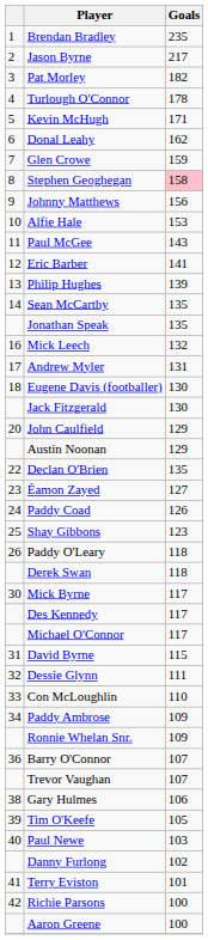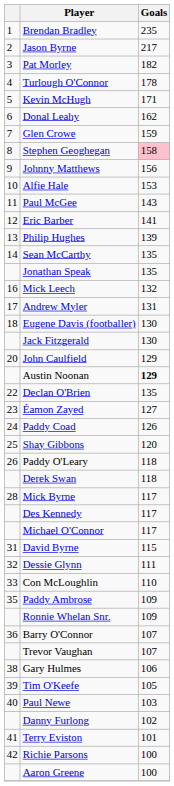 <table class="wikitable sortable">
 <tr>
 <th></th>
 <th>Player</th>
 <th>Goals</th>
 </tr>
 <tr>
 <td>1</td>
 <td> <a href='#'>Brendan Bradley</a></td>
 <td>235</td>
 </tr>
 <tr>
 <td>2</td>
 <td> <a href='#'>Jason Byrne</a></td>
 <td>217</td>
 </tr>
 <tr>
 <td>3</td>
 <td> <a href='#'>Pat Morley</a></td>
 <td>182</td>
 </tr>
 <tr>
 <td>4</td>
 <td> <a href='#'>Turlough O'Connor</a></td>
 <td>178</td>
 </tr>
 <tr>
 <td>5</td>
 <td> <a href='#'>Kevin McHugh</a></td>
 <td>171</td>
 </tr>
 <tr>
 <td>6</td>
 <td> <a href='#'>Donal Leahy</a></td>
 <td>162</td>
 </tr>
 <tr>
 <td>7</td>
 <td> <a href='#'>Glen Crowe</a></td>
 <td>159</td>
 </tr>
 <tr>
 <td>8</td>
 <td> <a href='#'>Stephen Geoghegan</a></td>
 <td style="background: pink;">158</td>
 </tr>
 <tr>
 <td>9</td>
 <td> <a href='#'>Johnny Matthews</a></td>
 <td>156</td>
 </tr>
 <tr>
 <td>10</td>
 <td> <a href='#'>Alfie Hale</a></td>
 <td>153</td>
 </tr>
 <tr>
 <td>11</td>
 <td> <a href='#'>Paul McGee</a></td>
 <td>143</td>
 </tr>
 <tr>
 <td>12</td>
 <td> <a href='#'>Eric Barber</a></td>
 <td>141</td>
 </tr>
 <tr>
 <td>13</td>
 <td> <a href='#'>Philip Hughes</a></td>
 <td>139</td>
 </tr>
 <tr>
 <td>14</td>
 <td> <a href='#'>Sean McCarthy</a></td>
 <td>135</td>
 </tr>
 <tr>
 <td></td>
 <td> <a href='#'>Jonathan Speak</a></td>
 <td>135</td>
 </tr>
 <tr>
 <td>16</td>
 <td> <a href='#'>Mick Leech</a></td>
 <td>132</td>
 </tr>
 <tr>
 <td>17</td>
 <td> <a href='#'>Andrew Myler</a></td>
 <td>131</td>
 </tr>
 <tr>
 <td>18</td>
 <td> <a href='#'>Eugene Davis (footballer)</a></td>
 <td>130</td>
 </tr>
 <tr>
 <td></td>
 <td> <a href='#'>Jack Fitzgerald</a></td>
 <td>130</td>
 </tr>
 <tr>
 <td>20</td>
 <td> <a href='#'>John Caulfield</a></td>
 <td>129</td>
 </tr>
 <tr>
 <td></td>
 <td>Austin Noonan</td>
-<td>129</td>
+<td><strong>129</strong></td>
 </tr>
 <tr>
 <td>22</td>
 <td> <a href='#'>Declan O'Brien</a></td>
 <td>135</td>
 </tr>
 <tr>
 <td>23</td>
 <td> <a href='#'>Éamon Zayed</a></td>
 <td>127</td>
 </tr>
 <tr>
 <td>24</td>
 <td> <a href='#'>Paddy Coad</a></td>
 <td>126</td>
 </tr>
 <tr>
 <td>25</td>
 <td> <a href='#'>Shay Gibbons</a></td>
-<td>123</td>
+<td>120</td>
 </tr>
 <tr>
 <td>26</td>
 <td>Paddy O'Leary</td>
 <td>118</td>
 </tr>
 <tr>
 <td></td>
 <td> <a href='#'>Derek Swan</a></td>
 <td>118</td>
 </tr>
 <tr>
-<td>30</td>
+<td>28</td>
 <td> <a href='#'>Mick Byrne</a></td>
 <td>117</td>
 </tr>
 <tr>
 <td></td>
 <td> <a href='#'>Des Kennedy</a></td>
 <td>117</td>
 </tr>
 <tr>
 <td></td>
 <td> <a href='#'>Michael O'Connor</a></td>
 <td>117</td>
 </tr>
 <tr>
 <td>31</td>
 <td> <a href='#'>David Byrne</a></td>
 <td>115</td>
 </tr>
 <tr>
 <td>32</td>
 <td> <a href='#'>Dessie Glynn</a></td>
 <td>111</td>
 </tr>
 <tr>
 <td>33</td>
 <td> Con McLoughlin</td>
 <td>110</td>
 </tr>
 <tr>
-<td>34</td>
+<td>35</td>
 <td> <a href='#'>Paddy Ambrose</a></td>
 <td>109</td>
 </tr>
 <tr>
 <td></td>
 <td> <a href='#'>Ronnie Whelan Snr.</a></td>
 <td>109</td>
 </tr>
 <tr>
 <td>36</td>
 <td>Barry O'Connor</td>
 <td>107</td>
 </tr>
 <tr>
 <td></td>
 <td>Trevor Vaughan</td>
 <td>107</td>
 </tr>
 <tr>
 <td>38</td>
 <td>Gary Hulmes</td>
 <td>106</td>
 </tr>
 <tr>
 <td>39</td>
 <td> <a href='#'>Tim O'Keefe</a></td>
 <td>105</td>
 </tr>
 <tr>
 <td>40</td>
 <td> <a href='#'>Paul Newe</a></td>
 <td>103</td>
 </tr>
 <tr>
 <td></td>
 <td> <a href='#'>Danny Furlong</a></td>
 <td>102</td>
 </tr>
 <tr>
 <td>41</td>
 <td> <a href='#'>Terry Eviston</a></td>
 <td>101</td>
 </tr>
 <tr>
 <td>42</td>
 <td> <a href='#'>Richie Parsons</a></td>
 <td>100</td>
 </tr>
 <tr>
 <td></td>
 <td> <a href='#'>Aaron Greene</a></td>
 <td>100</td>
 </tr>
 <tr>
 </tr>
 </table>
